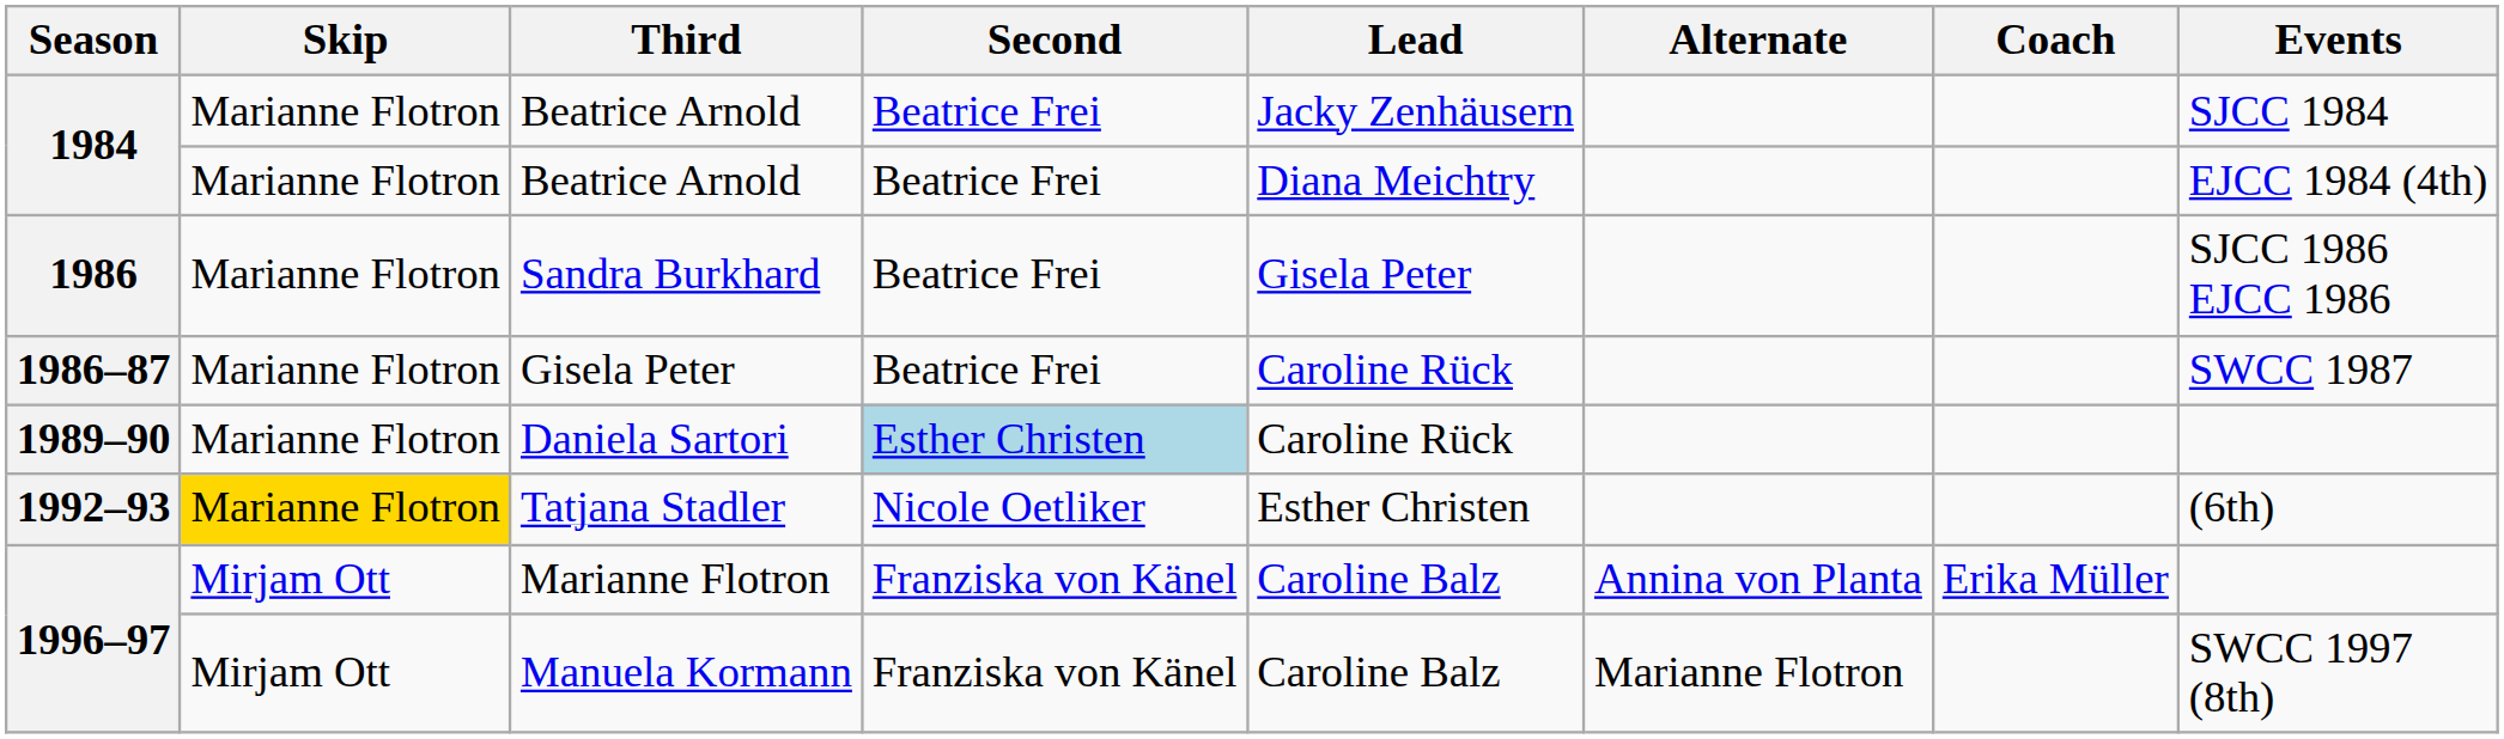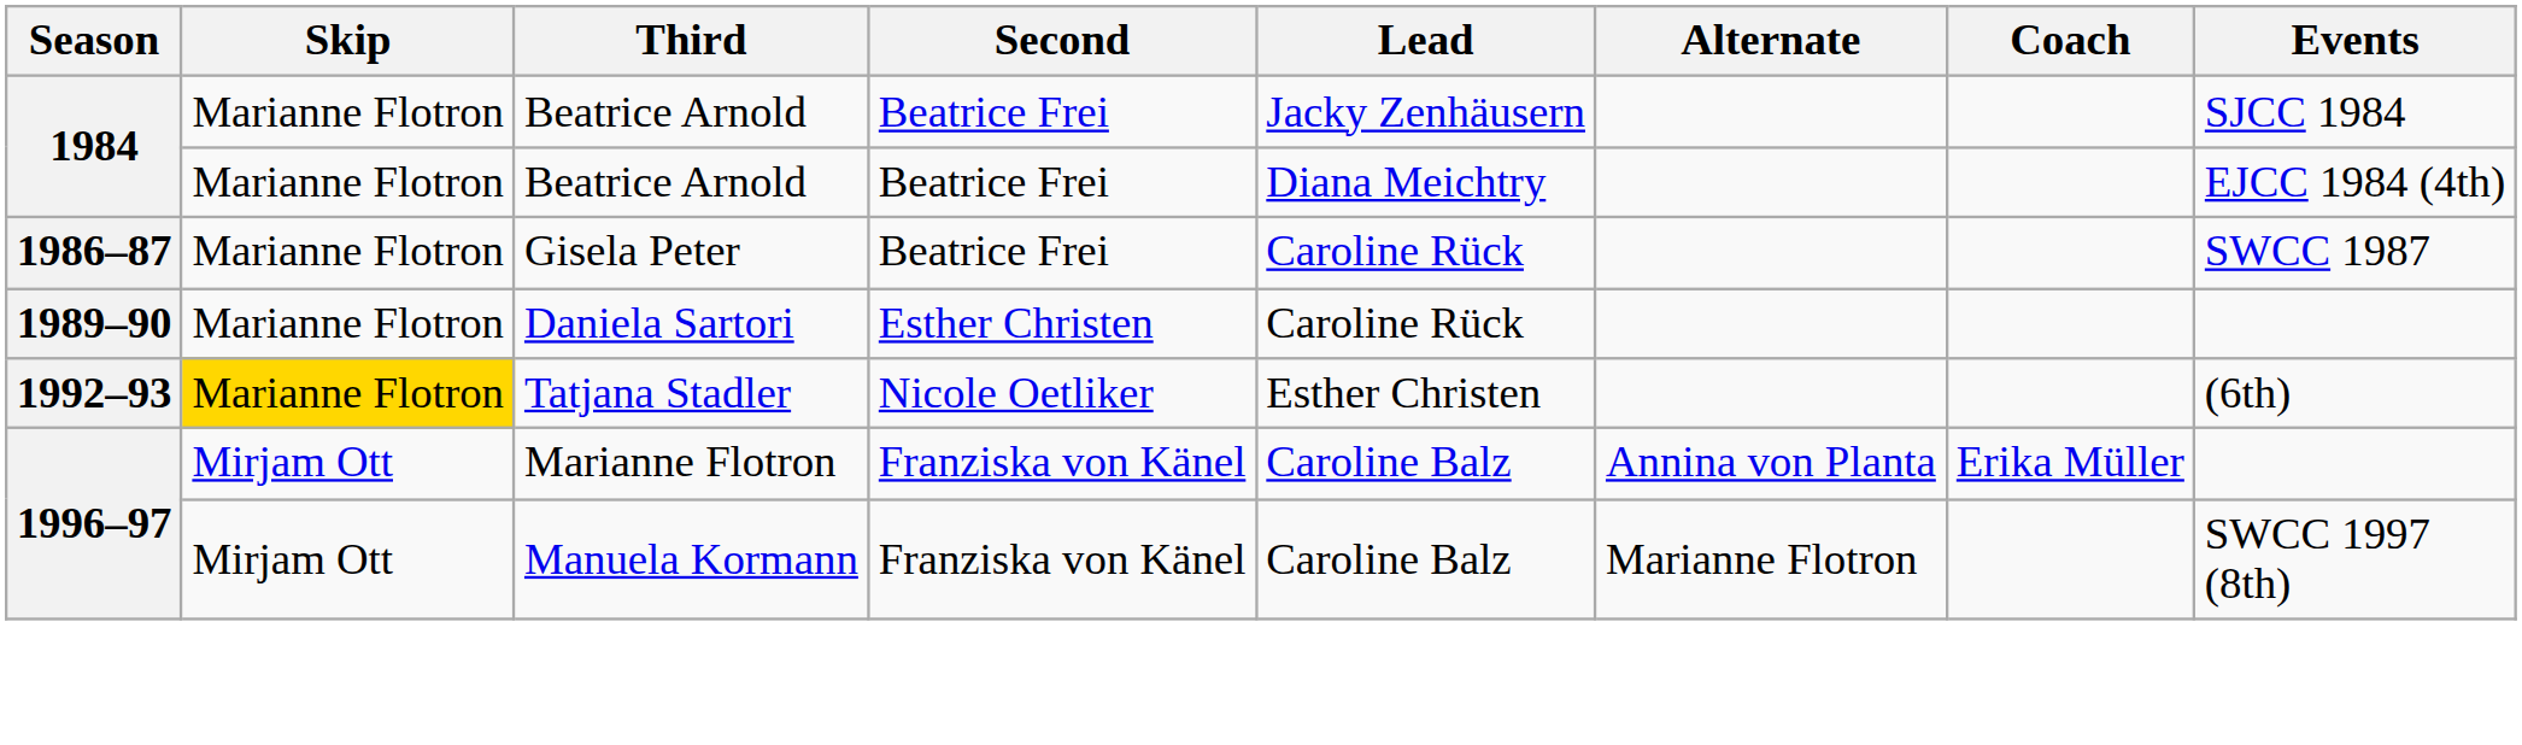 <table class="wikitable">
 <tr>
 <th scope="col">Season</th>
 <th scope="col">Skip</th>
 <th scope="col">Third</th>
 <th scope="col">Second</th>
 <th scope="col">Lead</th>
 <th scope="col">Alternate</th>
 <th scope="col">Coach</th>
 <th scope="col">Events</th>
 </tr>
 <tr>
 <th scope="row" rowspan=2>1984</th>
 <td>Marianne Flotron</td>
 <td>Beatrice Arnold</td>
 <td><a href='#'>Beatrice Frei</a></td>
 <td><a href='#'>Jacky Zenhäusern</a></td>
 <td></td>
 <td></td>
 <td><a href='#'>SJCC</a> 1984 </td>
 </tr>
 <tr>
 <td>Marianne Flotron</td>
 <td>Beatrice Arnold</td>
 <td>Beatrice Frei</td>
 <td><a href='#'>Diana Meichtry</a></td>
 <td></td>
 <td></td>
 <td><a href='#'>EJCC</a> 1984 (4th)</td>
 </tr>
 <tr>
-<th scope="row">1986</th>
-<td>Marianne Flotron</td>
-<td><a href='#'>Sandra Burkhard</a></td>
-<td>Beatrice Frei</td>
-<td><a href='#'>Gisela Peter</a></td>
-<td></td>
-<td></td>
-<td>SJCC 1986 <br><a href='#'>EJCC</a> 1986 </td>
-</tr>
-<tr>
 <th scope="row">1986–87</th>
 <td>Marianne Flotron</td>
 <td>Gisela Peter</td>
 <td>Beatrice Frei</td>
 <td><a href='#'>Caroline Rück</a></td>
 <td></td>
 <td></td>
 <td><a href='#'>SWCC</a> 1987 <br> </td>
 </tr>
 <tr>
 <th scope="row">1989–90</th>
 <td>Marianne Flotron</td>
 <td><a href='#'>Daniela Sartori</a></td>
-<td style="background: lightblue;"><a href='#'>Esther Christen</a></td>
+<td><a href='#'>Esther Christen</a></td>
 <td>Caroline Rück</td>
 <td></td>
 <td></td>
 <td> </td>
 </tr>
 <tr>
 <th scope="row">1992–93</th>
 <td style="background: gold;">Marianne Flotron</td>
 <td><a href='#'>Tatjana Stadler</a></td>
 <td><a href='#'>Nicole Oetliker</a></td>
 <td>Esther Christen</td>
 <td></td>
 <td></td>
 <td> (6th)</td>
 </tr>
 <tr>
 <th scope="row" rowspan=2>1996–97</th>
 <td><a href='#'>Mirjam Ott</a></td>
 <td>Marianne Flotron</td>
 <td><a href='#'>Franziska von Känel</a></td>
 <td><a href='#'>Caroline Balz</a></td>
 <td><a href='#'>Annina von Planta</a></td>
 <td><a href='#'>Erika Müller</a></td>
 <td> </td>
 </tr>
 <tr>
 <td>Mirjam Ott</td>
 <td><a href='#'>Manuela Kormann</a></td>
 <td>Franziska von Känel</td>
 <td>Caroline Balz</td>
 <td>Marianne Flotron</td>
 <td></td>
 <td>SWCC 1997 <br> (8th)</td>
 </tr>
 </table>
